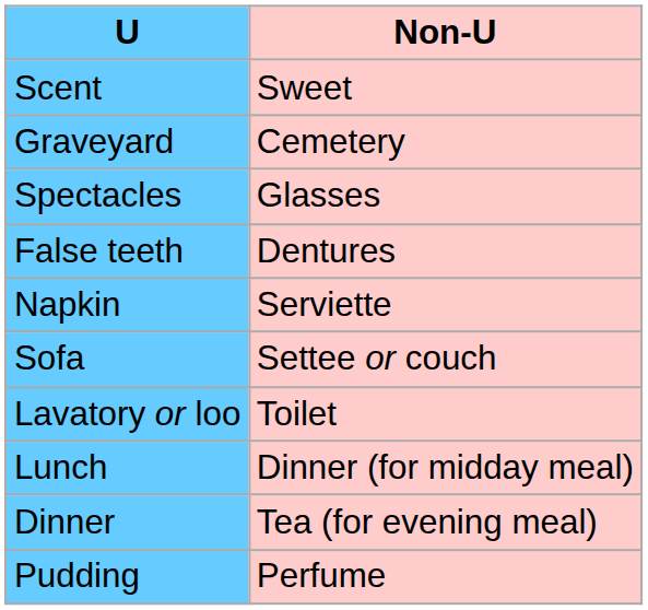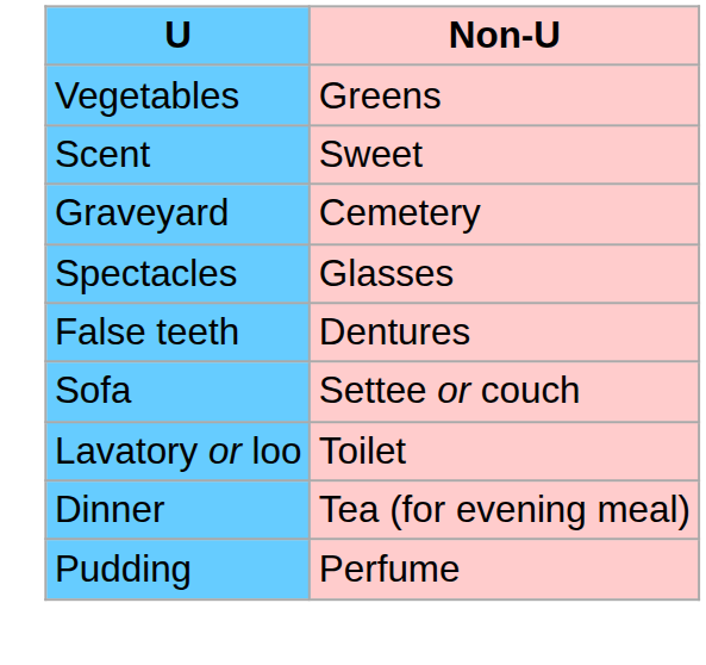 <table class="wikitable" style="float: right; margin-left: 1em; margin-top: 1em">
 <tr>
 <th style="background:#6cf;">U</th>
 <th style="background:#fcc;">Non-U</th>
+</tr>
+<tr>
+<td style="background:#6cf;">Vegetables</td>
+<td style="background:#fcc;">Greens</td>
 </tr>
 <tr>
 <td style="background:#6cf;">Scent</td>
 <td style="background:#fcc;">Sweet</td>
 </tr>
 <tr>
 <td style="background:#6cf;">Graveyard</td>
 <td style="background:#fcc;">Cemetery</td>
 </tr>
 <tr>
 <td style="background:#6cf;">Spectacles</td>
 <td style="background:#fcc;">Glasses</td>
 </tr>
 <tr>
 <td style="background:#6cf;">False teeth</td>
 <td style="background:#fcc;">Dentures</td>
 </tr>
 <tr>
-<td style="background:#6cf;">Napkin</td>
-<td style="background:#fcc;">Serviette</td>
-</tr>
-<tr>
 <td style="background:#6cf;">Sofa</td>
 <td style="background:#fcc;">Settee <em>or</em> couch</td>
 </tr>
 <tr>
 <td style="background:#6cf;">Lavatory <em>or</em> loo</td>
 <td style="background:#fcc;">Toilet</td>
-</tr>
-<tr>
-<td style="background:#6cf;">Lunch</td>
-<td style="background:#fcc;">Dinner (for midday meal)</td>
 </tr>
 <tr>
 <td style="background:#6cf;">Dinner</td>
 <td style="background:#fcc;">Tea (for evening meal)</td>
 </tr>
 <tr>
 <td style="background:#6cf;">Pudding</td>
 <td style="background:#fcc;">Perfume</td>
 </tr>
 </table>
